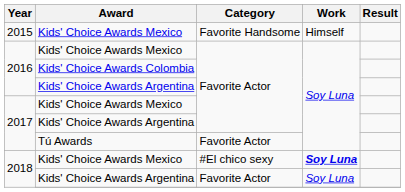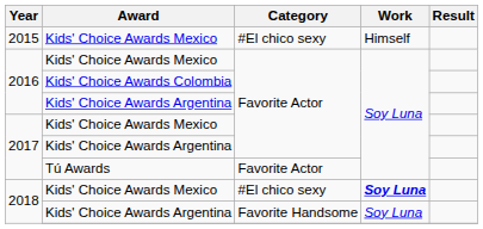 <table class="wikitable">
 <tr>
 <th>Year</th>
 <th>Award</th>
 <th>Category</th>
 <th>Work</th>
 <th>Result</th>
 </tr>
 <tr>
 <td>2015</td>
 <td><a href='#'>Kids' Choice Awards Mexico</a></td>
-<td>Favorite Handsome</td>
+<td>#El chico sexy</td>
 <td>Himself</td>
 <td></td>
 </tr>
 <tr>
 <td rowspan="3">2016</td>
 <td>Kids' Choice Awards Mexico</td>
 <td rowspan="5">Favorite Actor</td>
 <td rowspan="6"><em><a href='#'>Soy Luna</a></em></td>
 <td></td>
 </tr>
 <tr>
 <td><a href='#'>Kids' Choice Awards Colombia</a></td>
 <td></td>
 </tr>
 <tr>
 <td><a href='#'>Kids' Choice Awards Argentina</a></td>
 <td></td>
 </tr>
 <tr>
 <td rowspan="3">2017</td>
 <td>Kids' Choice Awards Mexico</td>
 <td></td>
 </tr>
 <tr>
 <td>Kids' Choice Awards Argentina</td>
 <td></td>
 </tr>
 <tr>
 <td>Tú Awards</td>
 <td>Favorite Actor</td>
 <td></td>
 </tr>
 <tr>
 <td rowspan="3">2018</td>
 <td>Kids' Choice Awards Mexico</td>
 <td>#El chico sexy</td>
 <td><strong><em><a href='#'>Soy Luna</a></em></strong></td>
 <td></td>
 </tr>
 <tr>
 <td>Kids' Choice Awards Argentina</td>
-<td>Favorite Actor</td>
+<td>Favorite Handsome</td>
 <td><em><a href='#'>Soy Luna</a></em></td>
 <td></td>
 </tr>
 <tr>
 </tr>
 </table>
